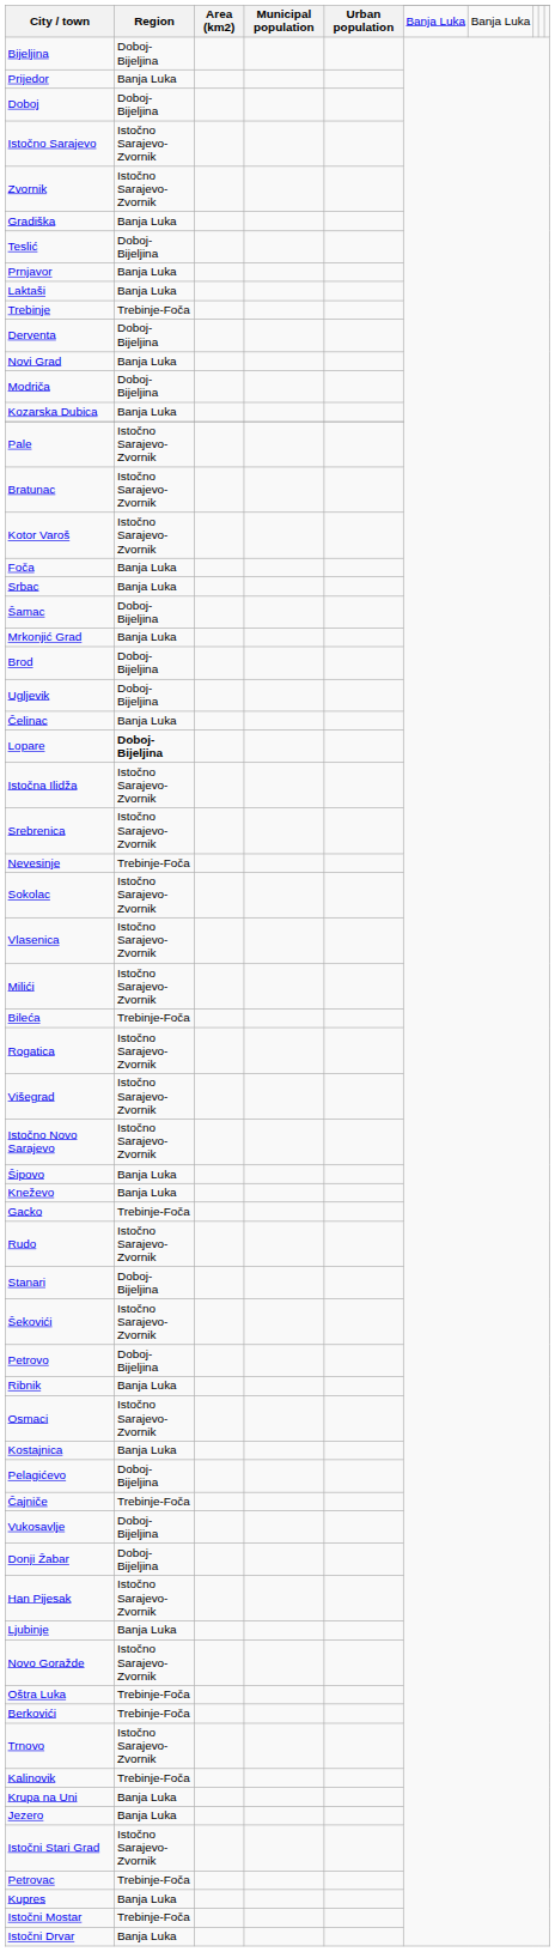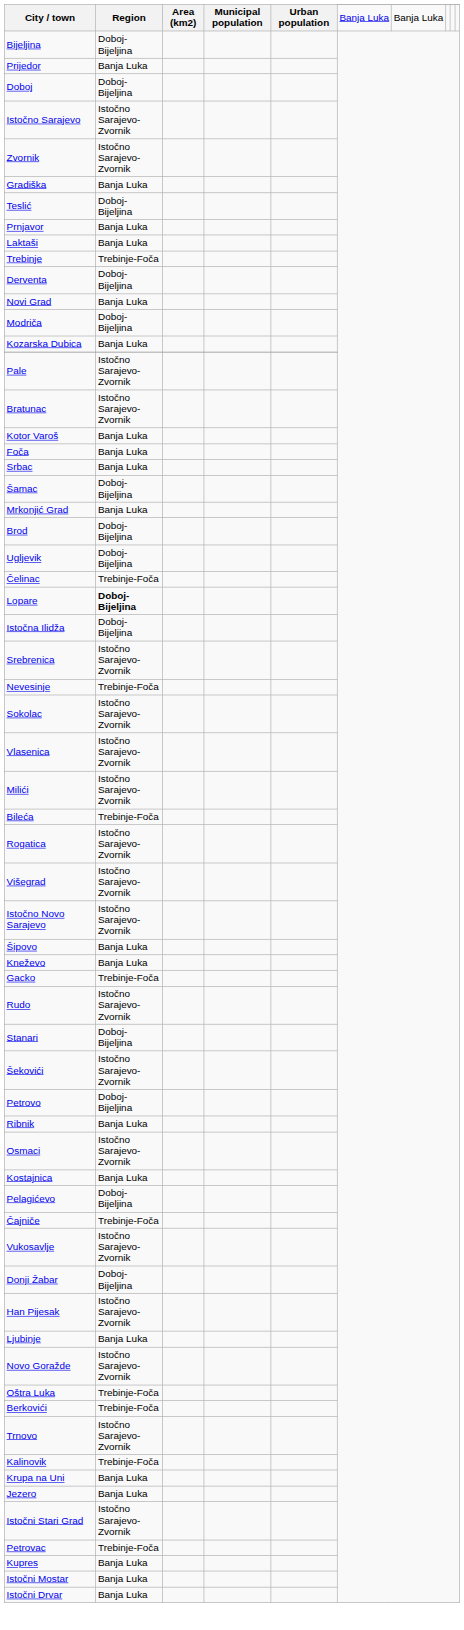 <table class="wikitable sortable">
 <tr>
 <th rowspan=2 width=140>City / town</th>
 <th rowspan=2 width=100>Region</th>
 <th rowspan=2 width=60>Area (km2)</th>
 <th rowspan=2 width=100>Municipal<br>population</th>
 <th rowspan=2 width=100>Urban<br>population</th>
 </tr>
 <tr>
 <td><a href='#'>Banja Luka</a></td>
 <td>Banja Luka</td>
 <td align="right"></td>
 <td align="right"></td>
 <td align="right"></td>
 </tr>
 <tr>
 <td><a href='#'>Bijeljina</a></td>
 <td>Doboj-Bijeljina</td>
 <td align="right"></td>
 <td align="right"></td>
 <td align="right"></td>
 </tr>
 <tr>
 <td><a href='#'>Prijedor</a></td>
 <td>Banja Luka</td>
 <td align="right"></td>
 <td align="right"></td>
 <td align="right"></td>
 </tr>
 <tr>
 <td><a href='#'>Doboj</a></td>
 <td>Doboj-Bijeljina</td>
 <td align="right"></td>
 <td align="right"></td>
 <td align="right"></td>
 </tr>
 <tr>
 <td><a href='#'>Istočno Sarajevo</a></td>
 <td>Istočno Sarajevo-Zvornik</td>
 <td align="right"></td>
 <td align="right"></td>
 <td align="right"></td>
 </tr>
 <tr>
 <td><a href='#'>Zvornik</a></td>
 <td>Istočno Sarajevo-Zvornik</td>
 <td align="right"></td>
 <td align="right"></td>
 <td align="right"></td>
 </tr>
 <tr>
 <td><a href='#'>Gradiška</a></td>
 <td>Banja Luka</td>
 <td align="right"></td>
 <td align="right"></td>
 <td align="right"></td>
 </tr>
 <tr>
 <td><a href='#'>Teslić</a></td>
 <td>Doboj-Bijeljina</td>
 <td align="right"></td>
 <td align="right"></td>
 <td align="right"></td>
 </tr>
 <tr>
 <td><a href='#'>Prnjavor</a></td>
 <td>Banja Luka</td>
 <td align="right"></td>
 <td align="right"></td>
 <td align="right"></td>
 </tr>
 <tr>
 <td><a href='#'>Laktaši</a></td>
 <td>Banja Luka</td>
 <td align="right"></td>
 <td align="right"></td>
 <td align="right"></td>
 </tr>
 <tr>
 <td><a href='#'>Trebinje</a></td>
 <td>Trebinje-Foča</td>
 <td align="right"></td>
 <td align="right"></td>
 <td align="right"></td>
 </tr>
 <tr>
 <td><a href='#'>Derventa</a></td>
 <td>Doboj-Bijeljina</td>
 <td align="right"></td>
 <td align="right"></td>
 <td align="right"></td>
 </tr>
 <tr>
 <td><a href='#'>Novi Grad</a></td>
 <td>Banja Luka</td>
 <td align="right"></td>
 <td align="right"></td>
 <td align="right"></td>
 </tr>
 <tr>
 <td><a href='#'>Modriča</a></td>
 <td>Doboj-Bijeljina</td>
 <td align="right"></td>
 <td align="right"></td>
 <td align="right"></td>
 </tr>
 <tr>
 <td><a href='#'>Kozarska Dubica</a></td>
 <td>Banja Luka</td>
 <td align="right"></td>
 <td align="right"></td>
 <td align="right"></td>
 </tr>
 <tr>
 </tr>
 <tr>
 <td><a href='#'>Pale</a></td>
 <td>Istočno Sarajevo-Zvornik</td>
 <td align="right"></td>
 <td align="right"></td>
 <td align="right"></td>
 </tr>
 <tr>
 <td><a href='#'>Bratunac</a></td>
 <td>Istočno Sarajevo-Zvornik</td>
 <td align="right"></td>
 <td align="right"></td>
 <td align="right"></td>
 </tr>
 <tr>
 <td><a href='#'>Kotor Varoš</a></td>
-<td>Istočno Sarajevo-Zvornik</td>
+<td>Banja Luka</td>
 <td align="right"></td>
 <td align="right"></td>
 <td align="right"></td>
 </tr>
 <tr>
 <td><a href='#'>Foča</a></td>
 <td>Banja Luka</td>
 <td align="right"></td>
 <td align="right"></td>
 <td align="right"></td>
 </tr>
 <tr>
 <td><a href='#'>Srbac</a></td>
 <td>Banja Luka</td>
 <td align="right"></td>
 <td align="right"></td>
 <td align="right"></td>
 </tr>
 <tr>
 <td><a href='#'>Šamac</a></td>
 <td>Doboj-Bijeljina</td>
 <td align="right"></td>
 <td align="right"></td>
 <td align="right"></td>
 </tr>
 <tr>
 <td><a href='#'>Mrkonjić Grad</a></td>
 <td>Banja Luka</td>
 <td align="right"></td>
 <td align="right"></td>
 <td align="right"></td>
 </tr>
 <tr>
 <td><a href='#'>Brod</a></td>
 <td>Doboj-Bijeljina</td>
 <td align="right"></td>
 <td align="right"></td>
 <td align="right"></td>
 </tr>
 <tr>
 <td><a href='#'>Ugljevik</a></td>
 <td>Doboj-Bijeljina</td>
 <td align="right"></td>
 <td align="right"></td>
 <td align="right"></td>
 </tr>
 <tr>
 <td><a href='#'>Čelinac</a></td>
-<td>Banja Luka</td>
+<td>Trebinje-Foča</td>
 <td align="right"></td>
 <td align="right"></td>
 <td align="right"></td>
 </tr>
 <tr>
 <td><a href='#'>Lopare</a></td>
 <td><strong>Doboj-Bijeljina</strong></td>
 <td align="right"></td>
 <td align="right"></td>
 <td align="right"></td>
 </tr>
 <tr>
 <td><a href='#'>Istočna Ilidža</a></td>
-<td>Istočno Sarajevo-Zvornik</td>
+<td>Doboj-Bijeljina</td>
 <td align="right"></td>
 <td align="right"></td>
 <td align="right"></td>
 </tr>
 <tr>
 <td><a href='#'>Srebrenica</a></td>
 <td>Istočno Sarajevo-Zvornik</td>
 <td align="right"></td>
 <td align="right"></td>
 <td align="right"></td>
 </tr>
 <tr>
 <td><a href='#'>Nevesinje</a></td>
 <td>Trebinje-Foča</td>
 <td align="right"></td>
 <td align="right"></td>
 <td align="right"></td>
 </tr>
 <tr>
 <td><a href='#'>Sokolac</a></td>
 <td>Istočno Sarajevo-Zvornik</td>
 <td align="right"></td>
 <td align="right"></td>
 <td align="right"></td>
 </tr>
 <tr>
 <td><a href='#'>Vlasenica</a></td>
 <td>Istočno Sarajevo-Zvornik</td>
 <td align="right"></td>
 <td align="right"></td>
 <td align="right"></td>
 </tr>
 <tr>
 <td><a href='#'>Milići</a></td>
 <td>Istočno Sarajevo-Zvornik</td>
 <td align="right"></td>
 <td align="right"></td>
 <td align="right"></td>
 </tr>
 <tr>
 <td><a href='#'>Bileća</a></td>
 <td>Trebinje-Foča</td>
 <td align="right"></td>
 <td align="right"></td>
 <td align="right"></td>
 </tr>
 <tr>
 <td><a href='#'>Rogatica</a></td>
 <td>Istočno Sarajevo-Zvornik</td>
 <td align="right"></td>
 <td align="right"></td>
 <td align="right"></td>
 </tr>
 <tr>
 <td><a href='#'>Višegrad</a></td>
 <td>Istočno Sarajevo-Zvornik</td>
 <td align="right"></td>
 <td align="right"></td>
 <td align="right"></td>
 </tr>
 <tr>
 <td><a href='#'>Istočno Novo Sarajevo</a></td>
 <td>Istočno Sarajevo-Zvornik</td>
 <td align="right"></td>
 <td align="right"></td>
 <td align="right"></td>
 </tr>
 <tr>
 <td><a href='#'>Šipovo</a></td>
 <td>Banja Luka</td>
 <td align="right"></td>
 <td align="right"></td>
 <td align="right"></td>
 </tr>
 <tr>
 <td><a href='#'>Kneževo</a></td>
 <td>Banja Luka</td>
 <td align="right"></td>
 <td align="right"></td>
 <td align="right"></td>
 </tr>
 <tr>
 <td><a href='#'>Gacko</a></td>
 <td>Trebinje-Foča</td>
 <td align="right"></td>
 <td align="right"></td>
 <td align="right"></td>
 </tr>
 <tr>
 <td><a href='#'>Rudo</a></td>
 <td>Istočno Sarajevo-Zvornik</td>
 <td align="right"></td>
 <td align="right"></td>
 <td align="right"></td>
 </tr>
 <tr>
 <td><a href='#'>Stanari</a></td>
 <td>Doboj-Bijeljina</td>
 <td align="right"></td>
 <td align="right"></td>
 <td align="right"></td>
 </tr>
 <tr>
 <td><a href='#'>Šekovići</a></td>
 <td>Istočno Sarajevo-Zvornik</td>
 <td align="right"></td>
 <td align="right"></td>
 <td align="right"></td>
 </tr>
 <tr>
 <td><a href='#'>Petrovo</a></td>
 <td>Doboj-Bijeljina</td>
 <td align="right"></td>
 <td align="right"></td>
 <td align="right"></td>
 </tr>
 <tr>
 <td><a href='#'>Ribnik</a></td>
 <td>Banja Luka</td>
 <td align="right"></td>
 <td align="right"></td>
 <td align="right"></td>
 </tr>
 <tr>
 <td><a href='#'>Osmaci</a></td>
 <td>Istočno Sarajevo-Zvornik</td>
 <td align="right"></td>
 <td align="right"></td>
 <td align="right"></td>
 </tr>
 <tr>
 <td><a href='#'>Kostajnica</a></td>
 <td>Banja Luka</td>
 <td align="right"></td>
 <td align="right"></td>
 <td align="right"></td>
 </tr>
 <tr>
 <td><a href='#'>Pelagićevo</a></td>
 <td>Doboj-Bijeljina</td>
 <td align="right"></td>
 <td align="right"></td>
 <td align="right"></td>
 </tr>
 <tr>
 <td><a href='#'>Čajniče</a></td>
 <td>Trebinje-Foča</td>
 <td align="right"></td>
 <td align="right"></td>
 <td align="right"></td>
 </tr>
 <tr>
 <td><a href='#'>Vukosavlje</a></td>
-<td>Doboj-Bijeljina</td>
+<td>Istočno Sarajevo-Zvornik</td>
 <td align="right"></td>
 <td align="right"></td>
 <td align="right"></td>
 </tr>
 <tr>
 <td><a href='#'>Donji Žabar</a></td>
 <td>Doboj-Bijeljina</td>
 <td align="right"></td>
 <td align="right"></td>
 <td align="right"></td>
 </tr>
 <tr>
 <td><a href='#'>Han Pijesak</a></td>
 <td>Istočno Sarajevo-Zvornik</td>
 <td align="right"></td>
 <td align="right"></td>
 <td align="right"></td>
 </tr>
 <tr>
 <td><a href='#'>Ljubinje</a></td>
 <td>Banja Luka</td>
 <td align="right"></td>
 <td align="right"></td>
 <td align="right"></td>
 </tr>
 <tr>
 <td><a href='#'>Novo Goražde</a></td>
 <td>Istočno Sarajevo-Zvornik</td>
 <td align="right"></td>
 <td align="right"></td>
 <td align="right"></td>
 </tr>
 <tr>
 <td><a href='#'>Oštra Luka</a></td>
 <td>Trebinje-Foča</td>
 <td align="right"></td>
 <td align="right"></td>
 <td align="right"></td>
 </tr>
 <tr>
 <td><a href='#'>Berkovići</a></td>
 <td>Trebinje-Foča</td>
 <td align="right"></td>
 <td align="right"></td>
 <td align="right"></td>
 </tr>
 <tr>
 <td><a href='#'>Trnovo</a></td>
 <td>Istočno Sarajevo-Zvornik</td>
 <td align="right"></td>
 <td align="right"></td>
 <td align="right"></td>
 </tr>
 <tr>
 <td><a href='#'>Kalinovik</a></td>
 <td>Trebinje-Foča</td>
 <td align="right"></td>
 <td align="right"></td>
 <td align="right"></td>
 </tr>
 <tr>
 <td><a href='#'>Krupa na Uni</a></td>
 <td>Banja Luka</td>
 <td align="right"></td>
 <td align="right"></td>
 <td align="right"></td>
 </tr>
 <tr>
 <td><a href='#'>Jezero</a></td>
 <td>Banja Luka</td>
 <td align="right"></td>
 <td align="right"></td>
 <td align="right"></td>
 </tr>
 <tr>
 <td><a href='#'>Istočni Stari Grad</a></td>
 <td>Istočno Sarajevo-Zvornik</td>
 <td align="right"></td>
 <td align="right"></td>
 <td align="right"></td>
 </tr>
 <tr>
 <td><a href='#'>Petrovac</a></td>
 <td>Trebinje-Foča</td>
 <td align="right"></td>
 <td align="right"></td>
 <td align="right"></td>
 </tr>
 <tr>
 <td><a href='#'>Kupres</a></td>
 <td>Banja Luka</td>
 <td align="right"></td>
 <td align="right"></td>
 <td align="right"></td>
 </tr>
 <tr>
 <td><a href='#'>Istočni Mostar</a></td>
-<td>Trebinje-Foča</td>
+<td>Banja Luka</td>
 <td align="right"></td>
 <td align="right"></td>
 <td align="right"></td>
 </tr>
 <tr>
 <td><a href='#'>Istočni Drvar</a></td>
 <td>Banja Luka</td>
 <td align="right"></td>
 <td align="right"></td>
 <td align="right"></td>
 </tr>
 </table>
